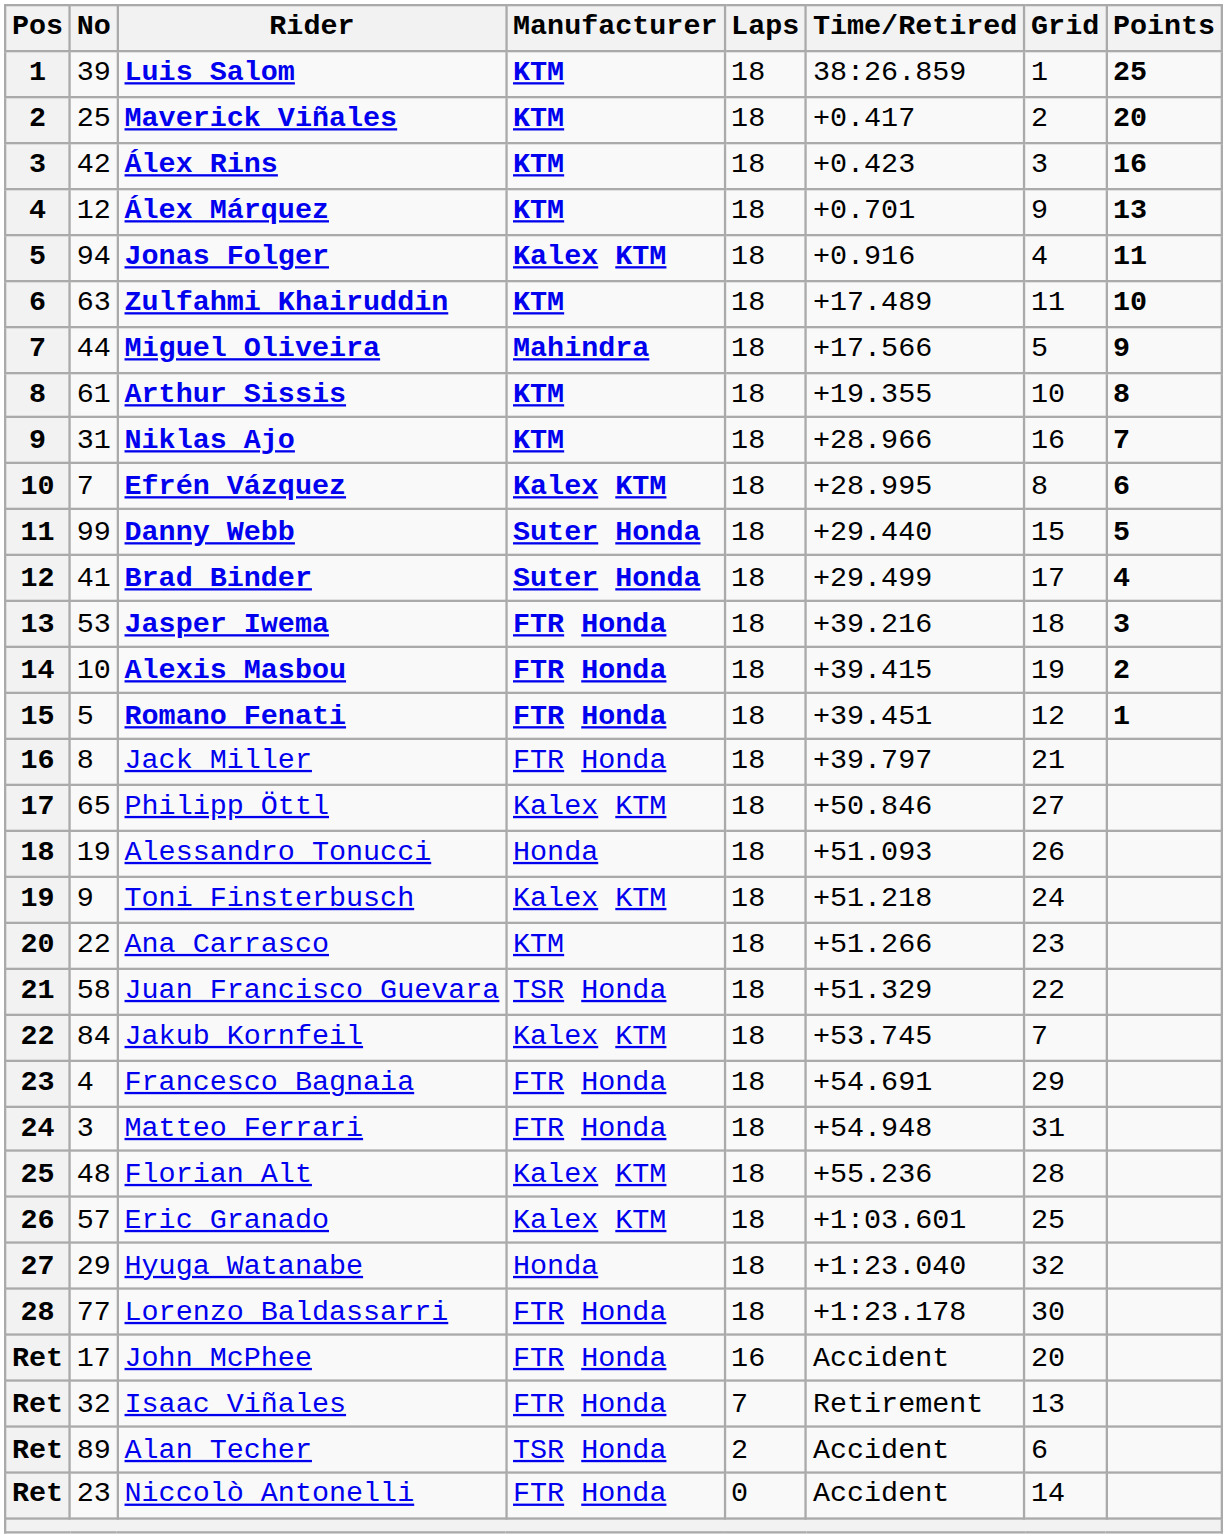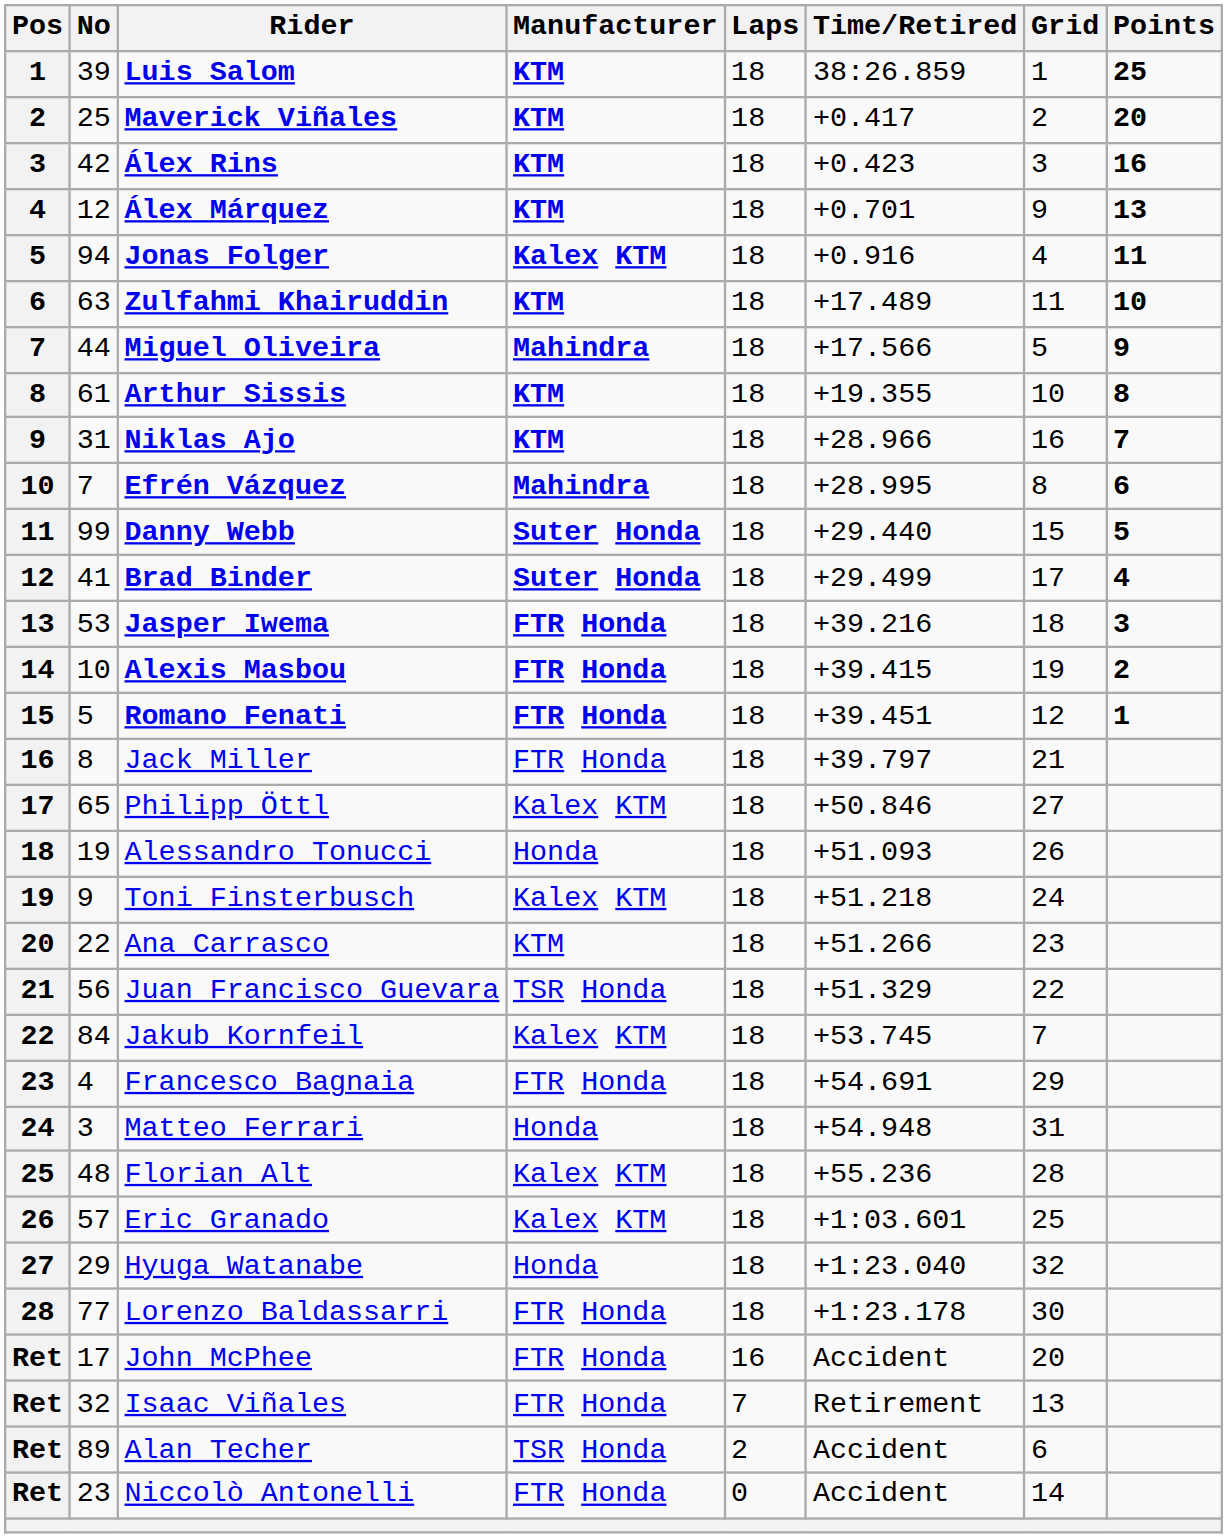 <table class="wikitable" style="font-size: 95%;">
 <tr>
 <th>Pos</th>
 <th>No</th>
 <th>Rider</th>
 <th>Manufacturer</th>
 <th>Laps</th>
 <th>Time/Retired</th>
 <th>Grid</th>
 <th>Points</th>
 </tr>
 <tr>
 <th>1</th>
 <td>39</td>
 <td> <strong><a href='#'>Luis Salom</a></strong></td>
 <td><strong><a href='#'>KTM</a></strong></td>
 <td>18</td>
 <td>38:26.859</td>
 <td>1</td>
 <td><strong>25</strong></td>
 </tr>
 <tr>
 <th>2</th>
 <td>25</td>
 <td> <strong><a href='#'>Maverick Viñales</a></strong></td>
 <td><strong><a href='#'>KTM</a></strong></td>
 <td>18</td>
 <td>+0.417</td>
 <td>2</td>
 <td><strong>20</strong></td>
 </tr>
 <tr>
 <th>3</th>
 <td>42</td>
 <td> <strong><a href='#'>Álex Rins</a></strong></td>
 <td><strong><a href='#'>KTM</a></strong></td>
 <td>18</td>
 <td>+0.423</td>
 <td>3</td>
 <td><strong>16</strong></td>
 </tr>
 <tr>
 <th>4</th>
 <td>12</td>
 <td> <strong><a href='#'>Álex Márquez</a></strong></td>
 <td><strong><a href='#'>KTM</a></strong></td>
 <td>18</td>
 <td>+0.701</td>
 <td>9</td>
 <td><strong>13</strong></td>
 </tr>
 <tr>
 <th>5</th>
 <td>94</td>
 <td> <strong><a href='#'>Jonas Folger</a></strong></td>
 <td><strong><a href='#'>Kalex</a> <a href='#'>KTM</a></strong></td>
 <td>18</td>
 <td>+0.916</td>
 <td>4</td>
 <td><strong>11</strong></td>
 </tr>
 <tr>
 <th>6</th>
 <td>63</td>
 <td> <strong><a href='#'>Zulfahmi Khairuddin</a></strong></td>
 <td><strong><a href='#'>KTM</a></strong></td>
 <td>18</td>
 <td>+17.489</td>
 <td>11</td>
 <td><strong>10</strong></td>
 </tr>
 <tr>
 <th>7</th>
 <td>44</td>
 <td> <strong><a href='#'>Miguel Oliveira</a></strong></td>
 <td><strong><a href='#'>Mahindra</a></strong></td>
 <td>18</td>
 <td>+17.566</td>
 <td>5</td>
 <td><strong>9</strong></td>
 </tr>
 <tr>
 <th>8</th>
 <td>61</td>
 <td> <strong><a href='#'>Arthur Sissis</a></strong></td>
 <td><strong><a href='#'>KTM</a></strong></td>
 <td>18</td>
 <td>+19.355</td>
 <td>10</td>
 <td><strong>8</strong></td>
 </tr>
 <tr>
 <th>9</th>
 <td>31</td>
 <td> <strong><a href='#'>Niklas Ajo</a></strong></td>
 <td><strong><a href='#'>KTM</a></strong></td>
 <td>18</td>
 <td>+28.966</td>
 <td>16</td>
 <td><strong>7</strong></td>
 </tr>
 <tr>
 <th>10</th>
 <td>7</td>
 <td> <strong><a href='#'>Efrén Vázquez</a></strong></td>
-<td><strong><a href='#'>Kalex</a> <a href='#'>KTM</a></strong></td>
+<td><strong><a href='#'>Mahindra</a></strong></td>
 <td>18</td>
 <td>+28.995</td>
 <td>8</td>
 <td><strong>6</strong></td>
 </tr>
 <tr>
 <th>11</th>
 <td>99</td>
 <td> <strong><a href='#'>Danny Webb</a></strong></td>
 <td><strong><a href='#'>Suter</a> <a href='#'>Honda</a></strong></td>
 <td>18</td>
 <td>+29.440</td>
 <td>15</td>
 <td><strong>5</strong></td>
 </tr>
 <tr>
 <th>12</th>
 <td>41</td>
 <td> <strong><a href='#'>Brad Binder</a></strong></td>
 <td><strong><a href='#'>Suter</a> <a href='#'>Honda</a></strong></td>
 <td>18</td>
 <td>+29.499</td>
 <td>17</td>
 <td><strong>4</strong></td>
 </tr>
 <tr>
 <th>13</th>
 <td>53</td>
 <td> <strong><a href='#'>Jasper Iwema</a></strong></td>
 <td><strong><a href='#'>FTR</a> <a href='#'>Honda</a></strong></td>
 <td>18</td>
 <td>+39.216</td>
 <td>18</td>
 <td><strong>3</strong></td>
 </tr>
 <tr>
 <th>14</th>
 <td>10</td>
 <td> <strong><a href='#'>Alexis Masbou</a></strong></td>
 <td><strong><a href='#'>FTR</a> <a href='#'>Honda</a></strong></td>
 <td>18</td>
 <td>+39.415</td>
 <td>19</td>
 <td><strong>2</strong></td>
 </tr>
 <tr>
 <th>15</th>
 <td>5</td>
 <td> <strong><a href='#'>Romano Fenati</a></strong></td>
 <td><strong><a href='#'>FTR</a> <a href='#'>Honda</a></strong></td>
 <td>18</td>
 <td>+39.451</td>
 <td>12</td>
 <td><strong>1</strong></td>
 </tr>
 <tr>
 <th>16</th>
 <td>8</td>
 <td> <a href='#'>Jack Miller</a></td>
 <td><a href='#'>FTR</a> <a href='#'>Honda</a></td>
 <td>18</td>
 <td>+39.797</td>
 <td>21</td>
 <td></td>
 </tr>
 <tr>
 <th>17</th>
 <td>65</td>
 <td> <a href='#'>Philipp Öttl</a></td>
 <td><a href='#'>Kalex</a> <a href='#'>KTM</a></td>
 <td>18</td>
 <td>+50.846</td>
 <td>27</td>
 <td></td>
 </tr>
 <tr>
 <th>18</th>
 <td>19</td>
 <td> <a href='#'>Alessandro Tonucci</a></td>
 <td><a href='#'>Honda</a></td>
 <td>18</td>
 <td>+51.093</td>
 <td>26</td>
 <td></td>
 </tr>
 <tr>
 <th>19</th>
 <td>9</td>
 <td> <a href='#'>Toni Finsterbusch</a></td>
 <td><a href='#'>Kalex</a> <a href='#'>KTM</a></td>
 <td>18</td>
 <td>+51.218</td>
 <td>24</td>
 <td></td>
 </tr>
 <tr>
 <th>20</th>
 <td>22</td>
 <td> <a href='#'>Ana Carrasco</a></td>
 <td><a href='#'>KTM</a></td>
 <td>18</td>
 <td>+51.266</td>
 <td>23</td>
 <td></td>
 </tr>
 <tr>
 <th>21</th>
-<td>58</td>
+<td>56</td>
 <td> <a href='#'>Juan Francisco Guevara</a></td>
 <td><a href='#'>TSR</a> <a href='#'>Honda</a></td>
 <td>18</td>
 <td>+51.329</td>
 <td>22</td>
 <td></td>
 </tr>
 <tr>
 <th>22</th>
 <td>84</td>
 <td> <a href='#'>Jakub Kornfeil</a></td>
 <td><a href='#'>Kalex</a> <a href='#'>KTM</a></td>
 <td>18</td>
 <td>+53.745</td>
 <td>7</td>
 <td></td>
 </tr>
 <tr>
 <th>23</th>
 <td>4</td>
 <td> <a href='#'>Francesco Bagnaia</a></td>
 <td><a href='#'>FTR</a> <a href='#'>Honda</a></td>
 <td>18</td>
 <td>+54.691</td>
 <td>29</td>
 <td></td>
 </tr>
 <tr>
 <th>24</th>
 <td>3</td>
 <td> <a href='#'>Matteo Ferrari</a></td>
-<td><a href='#'>FTR</a> <a href='#'>Honda</a></td>
+<td><a href='#'>Honda</a></td>
 <td>18</td>
 <td>+54.948</td>
 <td>31</td>
 <td></td>
 </tr>
 <tr>
 <th>25</th>
 <td>48</td>
 <td> <a href='#'>Florian Alt</a></td>
 <td><a href='#'>Kalex</a> <a href='#'>KTM</a></td>
 <td>18</td>
 <td>+55.236</td>
 <td>28</td>
 <td></td>
 </tr>
 <tr>
 <th>26</th>
 <td>57</td>
 <td> <a href='#'>Eric Granado</a></td>
 <td><a href='#'>Kalex</a> <a href='#'>KTM</a></td>
 <td>18</td>
 <td>+1:03.601</td>
 <td>25</td>
 <td></td>
 </tr>
 <tr>
 <th>27</th>
 <td>29</td>
 <td> <a href='#'>Hyuga Watanabe</a></td>
 <td><a href='#'>Honda</a></td>
 <td>18</td>
 <td>+1:23.040</td>
 <td>32</td>
 <td></td>
 </tr>
 <tr>
 <th>28</th>
 <td>77</td>
 <td> <a href='#'>Lorenzo Baldassarri</a></td>
 <td><a href='#'>FTR</a> <a href='#'>Honda</a></td>
 <td>18</td>
 <td>+1:23.178</td>
 <td>30</td>
 <td></td>
 </tr>
 <tr>
 <th>Ret</th>
 <td>17</td>
 <td> <a href='#'>John McPhee</a></td>
 <td><a href='#'>FTR</a> <a href='#'>Honda</a></td>
 <td>16</td>
 <td>Accident</td>
 <td>20</td>
 <td></td>
 </tr>
 <tr>
 <th>Ret</th>
 <td>32</td>
 <td> <a href='#'>Isaac Viñales</a></td>
 <td><a href='#'>FTR</a> <a href='#'>Honda</a></td>
 <td>7</td>
 <td>Retirement</td>
 <td>13</td>
 <td></td>
 </tr>
 <tr>
 <th>Ret</th>
 <td>89</td>
 <td> <a href='#'>Alan Techer</a></td>
 <td><a href='#'>TSR</a> <a href='#'>Honda</a></td>
 <td>2</td>
 <td>Accident</td>
 <td>6</td>
 <td></td>
 </tr>
 <tr>
 <th>Ret</th>
 <td>23</td>
 <td> <a href='#'>Niccolò Antonelli</a></td>
 <td><a href='#'>FTR</a> <a href='#'>Honda</a></td>
 <td>0</td>
 <td>Accident</td>
 <td>14</td>
 <td></td>
 </tr>
 <tr>
 <th colspan=8></th>
 </tr>
 </table>
